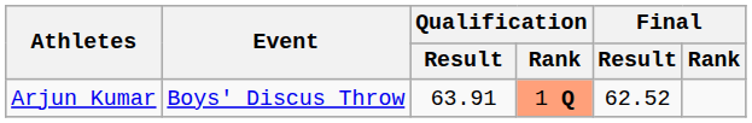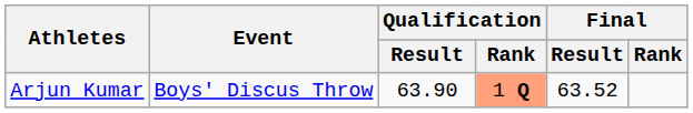 <table class="wikitable" style="font-size:90%;">
 <tr>
 <th rowspan=2>Athletes</th>
 <th rowspan=2>Event</th>
 <th colspan=2>Qualification</th>
 <th colspan=2>Final</th>
 </tr>
 <tr>
 <th>Result</th>
 <th>Rank</th>
 <th>Result</th>
 <th>Rank</th>
 </tr>
 <tr>
 <td><a href='#'>Arjun Kumar</a></td>
 <td><a href='#'>Boys' Discus Throw</a></td>
-<td align=center>63.91</td>
+<td align=center>63.90</td>
 <td align=center style="background: lightsalmon;">1 <strong>Q</strong></td>
-<td align=center>62.52</td>
+<td align=center>63.52</td>
 <td align=center></td>
 </tr>
 </table>
